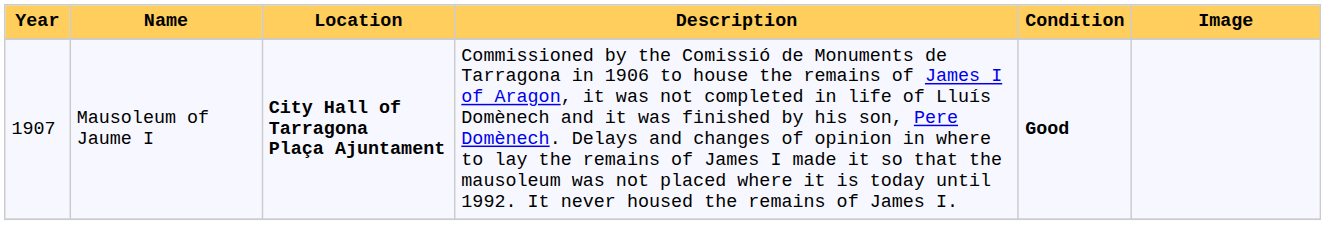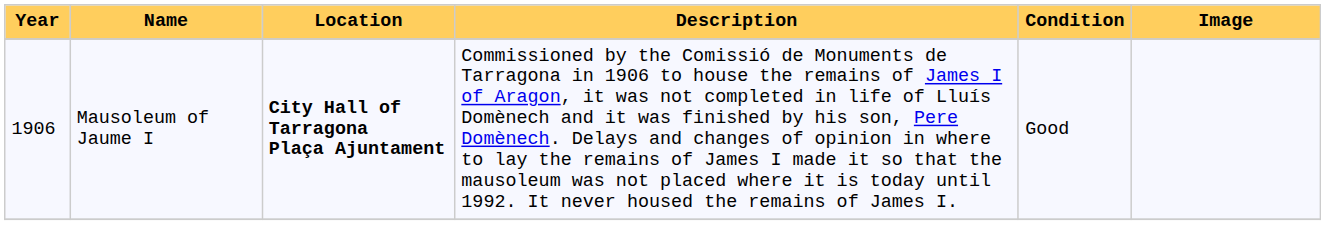 <table bgcolor="#f7f8ff" cellpadding="4" cellspacing="0" border="1" style="font-size: 95%; border: #cccccc solid 1px; border-collapse: collapse;">
 <tr>
 <th width="5%" style="background:#ffce5d;">Year</th>
 <th width="15%" style="background:#ffce5d;">Name</th>
 <th width="15%" style="background:#ffce5d;">Location</th>
 <th width="45%" style="background:#ffce5d;">Description</th>
 <th width="5%" style="background:#ffce5d;">Condition</th>
 <th width="15%" style="background:#ffce5d;">Image</th>
 </tr>
 <tr ---->
 </tr>
 <tr>
-<td>1907</td>
+<td>1906</td>
 <td>Mausoleum of Jaume I</td>
 <td><strong>City Hall of Tarragona<br>Plaça Ajuntament</strong></td>
 <td>Commissioned by the Comissió de Monuments de Tarragona in 1906 to house the remains of <a href='#'>James I of Aragon</a>, it was not completed in life of Lluís Domènech and it was finished by his son, <a href='#'>Pere Domènech</a>. Delays and changes of opinion in where to lay the remains of James I made it so that the mausoleum was not placed where it is today until 1992. It never housed the remains of James I.</td>
-<td><strong>Good</strong></td>
+<td>Good</td>
 <td></td>
 </tr>
 <tr>
 </tr>
 </table>
